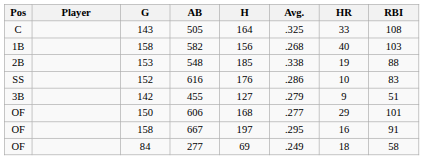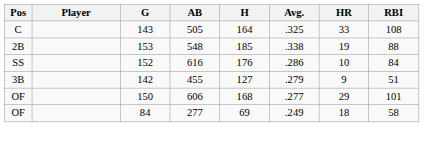 <table class="wikitable sortable">
 <tr>
 <th bgcolor="#DDDDFF" width="5%">Pos</th>
 <th bgcolor="#DDDDFF" width="16%">Player</th>
 <th bgcolor="#DDDDFF" width="9%">G</th>
 <th bgcolor="#DDDDFF" width="9%">AB</th>
 <th bgcolor="#DDDDFF" width="9%">H</th>
 <th bgcolor="#DDDDFF" width="9%">Avg.</th>
 <th bgcolor="#DDDDFF" width="9%">HR</th>
 <th bgcolor="#DDDDFF" width="9%">RBI</th>
 </tr>
 <tr align="center">
 <td>C</td>
 <td></td>
 <td>143</td>
 <td>505</td>
 <td>164</td>
 <td>.325</td>
 <td>33</td>
 <td>108</td>
 </tr>
 <tr align="center">
-<td>1B</td>
-<td></td>
-<td>158</td>
-<td>582</td>
-<td>156</td>
-<td>.268</td>
-<td>40</td>
-<td>103</td>
-</tr>
-<tr align="center">
 <td>2B</td>
 <td></td>
 <td>153</td>
 <td>548</td>
 <td>185</td>
 <td>.338</td>
 <td>19</td>
 <td>88</td>
 </tr>
 <tr align="center">
 <td>SS</td>
 <td></td>
 <td>152</td>
 <td>616</td>
 <td>176</td>
 <td>.286</td>
 <td>10</td>
-<td>83</td>
+<td>84</td>
 </tr>
 <tr align="center">
 <td>3B</td>
 <td></td>
 <td>142</td>
 <td>455</td>
 <td>127</td>
 <td>.279</td>
 <td>9</td>
 <td>51</td>
 </tr>
 <tr align="center">
 <td>OF</td>
 <td></td>
 <td>150</td>
 <td>606</td>
 <td>168</td>
 <td>.277</td>
 <td>29</td>
 <td>101</td>
 </tr>
 <tr align="center">
 <td>OF</td>
 <td></td>
-<td>158</td>
-<td>667</td>
-<td>197</td>
-<td>.295</td>
-<td>16</td>
-<td>91</td>
-</tr>
-<tr align="center">
-<td>OF</td>
-<td></td>
 <td>84</td>
 <td>277</td>
 <td>69</td>
 <td>.249</td>
 <td>18</td>
 <td>58</td>
 </tr>
 </table>
